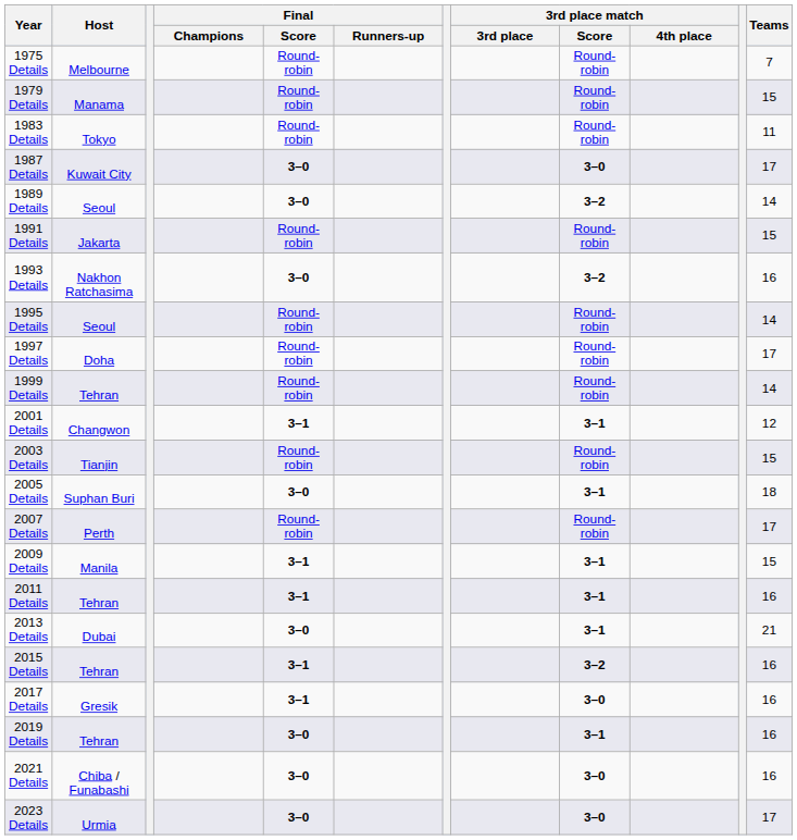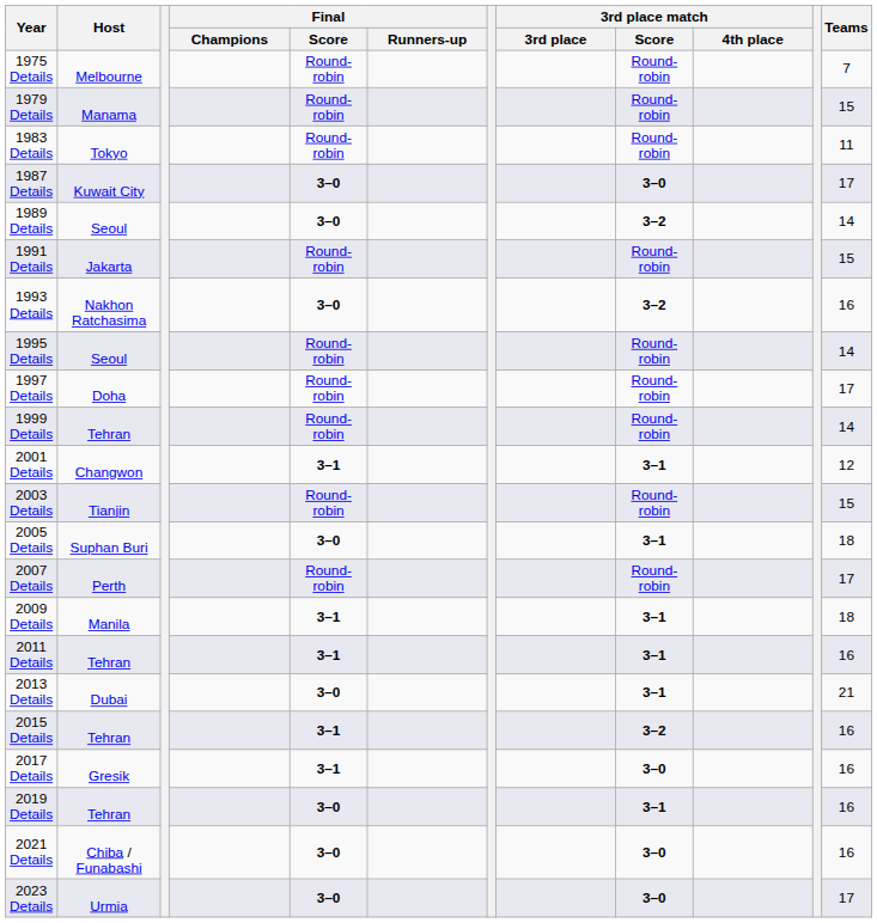 <table class="wikitable" style="font-size:90%; width:100%; text-align:center;">
 <tr bgcolor=#c1d8ff>
 <th rowspan=2 width=6%>Year</th>
 <th rowspan=2 width=12%>Host</th>
 <th width=1% rowspan=24 bgcolor=#ffffff></th>
 <th colspan=3>Final</th>
 <th width=1% rowspan=24 bgcolor=#ffffff></th>
 <th colspan=3>3rd place match</th>
 <th width=1% rowspan=24 bgcolor=#ffffff></th>
 <th rowspan=2 width=5%>Teams</th>
 </tr>
 <tr bgcolor=#efefef>
 <th width=14%>Champions</th>
 <th width=9%>Score</th>
 <th width=14%>Runners-up</th>
 <th width=14%>3rd place</th>
 <th width=9%>Score</th>
 <th width=14%>4th place</th>
 </tr>
 <tr>
 <td>1975<br><a href='#'>Details</a></td>
 <td><br><a href='#'>Melbourne</a></td>
 <td><strong></strong></td>
 <td><a href='#'>Round-robin</a></td>
 <td></td>
 <td></td>
 <td><a href='#'>Round-robin</a></td>
 <td></td>
 <td>7</td>
 </tr>
 <tr bgcolor=#e8e8f0>
 <td>1979<br><a href='#'>Details</a></td>
 <td><br><a href='#'>Manama</a></td>
 <td><strong></strong></td>
 <td><a href='#'>Round-robin</a></td>
 <td></td>
 <td></td>
 <td><a href='#'>Round-robin</a></td>
 <td></td>
 <td>15</td>
 </tr>
 <tr>
 <td>1983<br><a href='#'>Details</a></td>
 <td><br><a href='#'>Tokyo</a></td>
 <td><strong></strong></td>
 <td><a href='#'>Round-robin</a></td>
 <td></td>
 <td></td>
 <td><a href='#'>Round-robin</a></td>
 <td></td>
 <td>11</td>
 </tr>
 <tr bgcolor=#e8e8f0>
 <td>1987<br><a href='#'>Details</a></td>
 <td><br><a href='#'>Kuwait City</a></td>
 <td><strong></strong></td>
 <td><strong>3–0</strong></td>
 <td></td>
 <td></td>
 <td><strong>3–0</strong></td>
 <td></td>
 <td>17</td>
 </tr>
 <tr>
 <td>1989<br><a href='#'>Details</a></td>
 <td><br><a href='#'>Seoul</a></td>
 <td><strong></strong></td>
 <td><strong>3–0</strong></td>
 <td></td>
 <td></td>
 <td><strong>3–2</strong></td>
 <td></td>
 <td>14</td>
 </tr>
 <tr bgcolor=#e8e8f0>
 <td>1991<br><a href='#'>Details</a></td>
 <td><br><a href='#'>Jakarta</a></td>
 <td><strong></strong></td>
 <td><a href='#'>Round-robin</a></td>
 <td></td>
 <td></td>
 <td><a href='#'>Round-robin</a></td>
 <td></td>
 <td>15</td>
 </tr>
 <tr>
 <td>1993<br><a href='#'>Details</a></td>
 <td><br><a href='#'>Nakhon Ratchasima</a></td>
 <td><strong></strong></td>
 <td><strong>3–0</strong></td>
 <td></td>
 <td></td>
 <td><strong>3–2</strong></td>
 <td></td>
 <td>16</td>
 </tr>
 <tr bgcolor=#e8e8f0>
 <td>1995<br><a href='#'>Details</a></td>
 <td><br><a href='#'>Seoul</a></td>
 <td><strong></strong></td>
 <td><a href='#'>Round-robin</a></td>
 <td></td>
 <td></td>
 <td><a href='#'>Round-robin</a></td>
 <td></td>
 <td>14</td>
 </tr>
 <tr>
 <td>1997<br><a href='#'>Details</a></td>
 <td><br><a href='#'>Doha</a></td>
 <td><strong></strong></td>
 <td><a href='#'>Round-robin</a></td>
 <td></td>
 <td></td>
 <td><a href='#'>Round-robin</a></td>
 <td></td>
 <td>17</td>
 </tr>
 <tr bgcolor=#e8e8f0>
 <td>1999<br><a href='#'>Details</a></td>
 <td><br><a href='#'>Tehran</a></td>
 <td><strong></strong></td>
 <td><a href='#'>Round-robin</a></td>
 <td></td>
 <td></td>
 <td><a href='#'>Round-robin</a></td>
 <td></td>
 <td>14</td>
 </tr>
 <tr>
 <td>2001<br><a href='#'>Details</a></td>
 <td><br><a href='#'>Changwon</a></td>
 <td><strong></strong></td>
 <td><strong>3–1</strong></td>
 <td></td>
 <td></td>
 <td><strong>3–1</strong></td>
 <td></td>
 <td>12</td>
 </tr>
 <tr bgcolor=#e8e8f0>
 <td>2003<br><a href='#'>Details</a></td>
 <td><br><a href='#'>Tianjin</a></td>
 <td><strong></strong></td>
 <td><a href='#'>Round-robin</a></td>
 <td></td>
 <td></td>
 <td><a href='#'>Round-robin</a></td>
 <td></td>
 <td>15</td>
 </tr>
 <tr>
 <td>2005<br><a href='#'>Details</a></td>
 <td><br><a href='#'>Suphan Buri</a></td>
 <td><strong></strong></td>
 <td><strong>3–0</strong></td>
 <td></td>
 <td></td>
 <td><strong>3–1</strong></td>
 <td></td>
 <td>18</td>
 </tr>
 <tr bgcolor=#e8e8f0>
 <td>2007<br><a href='#'>Details</a></td>
 <td><br><a href='#'>Perth</a></td>
 <td><strong></strong></td>
 <td><a href='#'>Round-robin</a></td>
 <td></td>
 <td></td>
 <td><a href='#'>Round-robin</a></td>
 <td></td>
 <td>17</td>
 </tr>
 <tr>
 <td>2009<br><a href='#'>Details</a></td>
 <td><br><a href='#'>Manila</a></td>
 <td><strong></strong></td>
 <td><strong>3–1</strong></td>
 <td></td>
 <td></td>
 <td><strong>3–1</strong></td>
 <td></td>
-<td>15</td>
+<td>18</td>
 </tr>
 <tr bgcolor=#e8e8f0>
 <td>2011<br><a href='#'>Details</a></td>
 <td><br><a href='#'>Tehran</a></td>
 <td><strong></strong></td>
 <td><strong>3–1</strong></td>
 <td></td>
 <td></td>
 <td><strong>3–1</strong></td>
 <td></td>
 <td>16</td>
 </tr>
 <tr>
 <td>2013<br><a href='#'>Details</a></td>
 <td><br><a href='#'>Dubai</a></td>
 <td><strong></strong></td>
 <td><strong>3–0</strong></td>
 <td></td>
 <td></td>
 <td><strong>3–1</strong></td>
 <td></td>
 <td>21</td>
 </tr>
 <tr bgcolor=#e8e8f0>
 <td>2015<br><a href='#'>Details</a></td>
 <td><br><a href='#'>Tehran</a></td>
 <td><strong></strong></td>
 <td><strong>3–1</strong></td>
 <td></td>
 <td></td>
 <td><strong>3–2</strong></td>
 <td></td>
 <td>16</td>
 </tr>
 <tr>
 <td>2017<br><a href='#'>Details</a></td>
 <td><br><a href='#'>Gresik</a></td>
 <td><strong></strong></td>
 <td><strong>3–1</strong></td>
 <td></td>
 <td></td>
 <td><strong>3–0</strong></td>
 <td></td>
 <td>16</td>
 </tr>
 <tr bgcolor=#e8e8f0>
 <td>2019<br><a href='#'>Details</a></td>
 <td><br><a href='#'>Tehran</a></td>
 <td><strong></strong></td>
 <td><strong>3–0</strong></td>
 <td></td>
 <td></td>
 <td><strong>3–1</strong></td>
 <td></td>
 <td>16</td>
 </tr>
 <tr>
 <td>2021<br><a href='#'>Details</a></td>
 <td><br><a href='#'>Chiba</a> / <a href='#'>Funabashi</a></td>
 <td><strong></strong></td>
 <td><strong>3–0</strong></td>
 <td></td>
 <td></td>
 <td><strong>3–0</strong></td>
 <td></td>
 <td>16</td>
 </tr>
 <tr bgcolor=#e8e8f0>
 <td>2023<br><a href='#'>Details</a></td>
 <td><br><a href='#'>Urmia</a></td>
 <td><strong></strong></td>
 <td><strong>3–0</strong></td>
 <td></td>
 <td></td>
 <td><strong>3–0</strong></td>
 <td></td>
 <td>17</td>
 </tr>
 </table>
